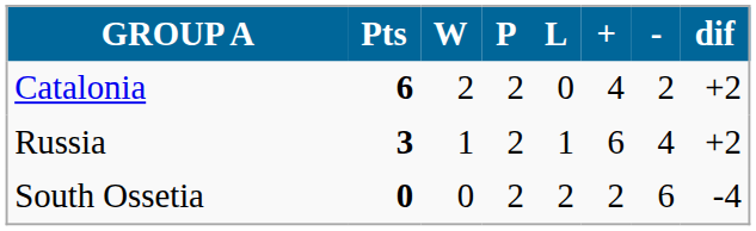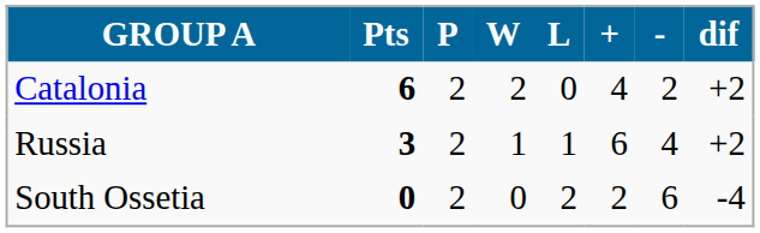 <table align=center cellpadding="3" cellspacing="0" style="background: #f9f9f9; border: 1px #aaa solid; border-collapse: collapse; font-size: 95%;" width=330>
 <tr bgcolor=#006699 style="color:white;">
 <th width=34%>GROUP A</th>
 <th width=5%>Pts</th>
+<th width=5%>P</th>
 <th width=5%>W</th>
-<th width=5%>P</th>
 <th width=5%>L</th>
 <th width=5%>+</th>
 <th width=5%>-</th>
 <th width=5%>dif</th>
 </tr>
 <tr align=right>
 <td align=left> <a href='#'>Catalonia</a></td>
 <td><strong>6</strong></td>
 <td>2</td>
 <td>2</td>
 <td>0</td>
 <td>4</td>
 <td>2</td>
 <td>+2</td>
 </tr>
 <tr align=right>
 <td align=left> Russia</td>
 <td><strong>3</strong></td>
+<td>2</td>
 <td>1</td>
-<td>2</td>
 <td>1</td>
 <td>6</td>
 <td>4</td>
 <td>+2</td>
 </tr>
 <tr align=right>
 <td align=left> South Ossetia</td>
 <td><strong>0</strong></td>
+<td>2</td>
 <td>0</td>
-<td>2</td>
 <td>2</td>
 <td>2</td>
 <td>6</td>
 <td>-4</td>
 </tr>
 </table>
